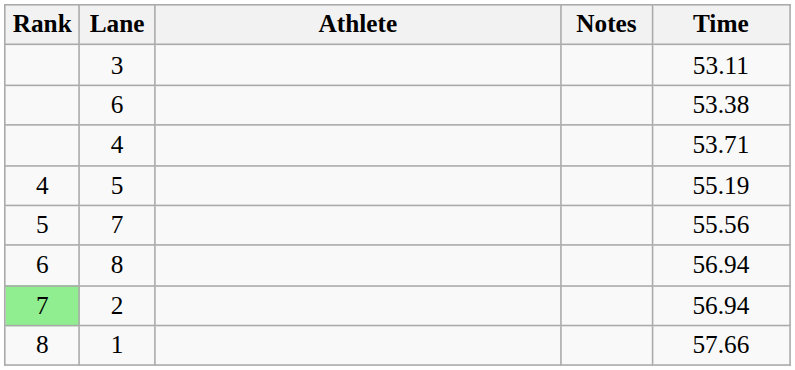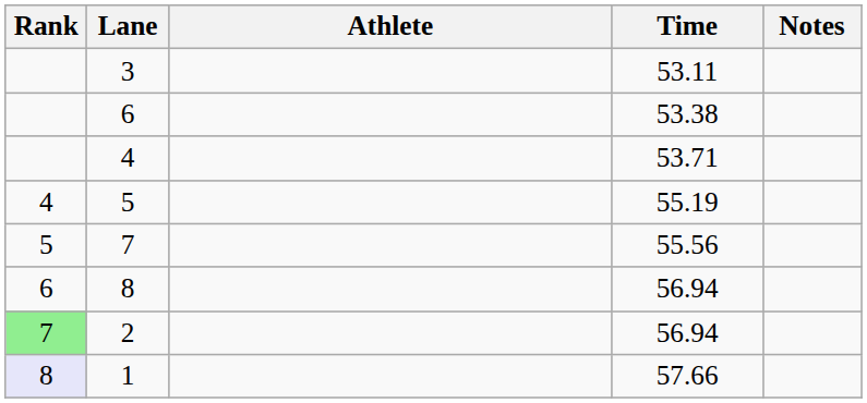 <table class="wikitable sortable" style="text-align:center">
 <tr>
 <th width=40>Rank</th>
 <th width=40>Lane</th>
 <th width=250>Athlete</th>
+<th width=80>Time</th>
 <th width=50>Notes</th>
-<th width=80>Time</th>
 </tr>
 <tr>
 <td></td>
 <td>3</td>
 <td align=left></td>
+<td>53.11</td>
 <td></td>
-<td>53.11</td>
 </tr>
 <tr>
 <td></td>
 <td>6</td>
 <td align=left></td>
+<td>53.38</td>
 <td></td>
-<td>53.38</td>
 </tr>
 <tr>
 <td></td>
 <td>4</td>
 <td align=left></td>
+<td>53.71</td>
 <td></td>
-<td>53.71</td>
 </tr>
 <tr>
 <td>4</td>
 <td>5</td>
 <td align=left></td>
+<td>55.19</td>
 <td></td>
-<td>55.19</td>
 </tr>
 <tr>
 <td>5</td>
 <td>7</td>
 <td align=left></td>
+<td>55.56</td>
 <td></td>
-<td>55.56</td>
 </tr>
 <tr>
 <td>6</td>
 <td>8</td>
 <td align=left></td>
+<td>56.94</td>
 <td></td>
-<td>56.94</td>
 </tr>
 <tr>
 <td style="background: lightgreen;">7</td>
 <td>2</td>
 <td align=left></td>
+<td>56.94</td>
 <td></td>
-<td>56.94</td>
 </tr>
 <tr>
-<td>8</td>
+<td style="background: lavender;">8</td>
 <td>1</td>
 <td align=left></td>
+<td>57.66</td>
 <td></td>
-<td>57.66</td>
 </tr>
 </table>
